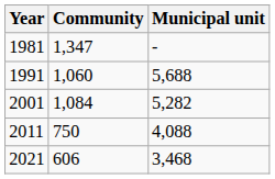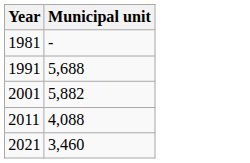 <table class=wikitable>
 <tr>
 <th>Year</th>
-<th>Community</th>
 <th>Municipal unit</th>
 </tr>
 <tr>
 <td>1981</td>
-<td>1,347</td>
 <td>-</td>
 </tr>
 <tr>
 <td>1991</td>
-<td>1,060</td>
 <td>5,688</td>
 </tr>
 <tr>
 <td>2001</td>
-<td>1,084</td>
-<td>5,282</td>
+<td>5,882</td>
 </tr>
 <tr>
 <td>2011</td>
-<td>750</td>
 <td>4,088</td>
 </tr>
 <tr>
 <td>2021</td>
-<td>606</td>
-<td>3,468</td>
+<td>3,460</td>
 </tr>
 </table>
